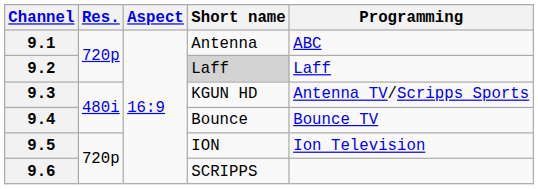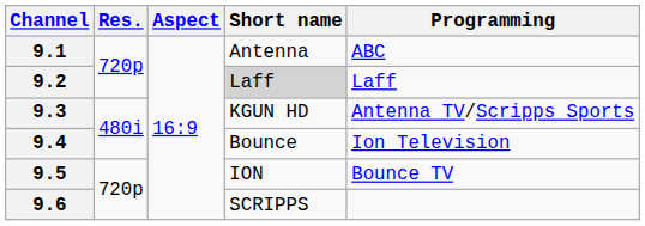 <table class="wikitable">
 <tr>
 <th scope = "col"><a href='#'>Channel</a></th>
 <th scope = "col"><a href='#'>Res.</a></th>
 <th scope = "col"><a href='#'>Aspect</a></th>
 <th scope = "col">Short name</th>
 <th scope = "col">Programming</th>
 </tr>
 <tr>
 <th scope = "row">9.1</th>
 <td rowspan=2><a href='#'>720p</a></td>
 <td rowspan=6><a href='#'>16:9</a></td>
 <td>Antenna</td>
 <td><a href='#'>ABC</a></td>
 </tr>
 <tr>
 <th scope = "row">9.2</th>
 <td style="background: lightgrey;">Laff</td>
 <td><a href='#'>Laff</a></td>
 </tr>
 <tr>
 <th scope = "row">9.3</th>
 <td rowspan=2><a href='#'>480i</a></td>
 <td>KGUN HD</td>
 <td><a href='#'>Antenna TV</a>/<a href='#'>Scripps Sports</a></td>
 </tr>
 <tr>
 <th scope = "row">9.4</th>
 <td>Bounce</td>
-<td><a href='#'>Bounce TV</a></td>
+<td><a href='#'>Ion Television</a></td>
 </tr>
 <tr>
 <th scope = "row">9.5</th>
 <td rowspan=2>720p</td>
 <td>ION</td>
-<td><a href='#'>Ion Television</a></td>
+<td><a href='#'>Bounce TV</a></td>
 </tr>
 <tr>
 <th scope = "row">9.6</th>
 <td>SCRIPPS</td>
 <td></td>
 </tr>
 </table>
